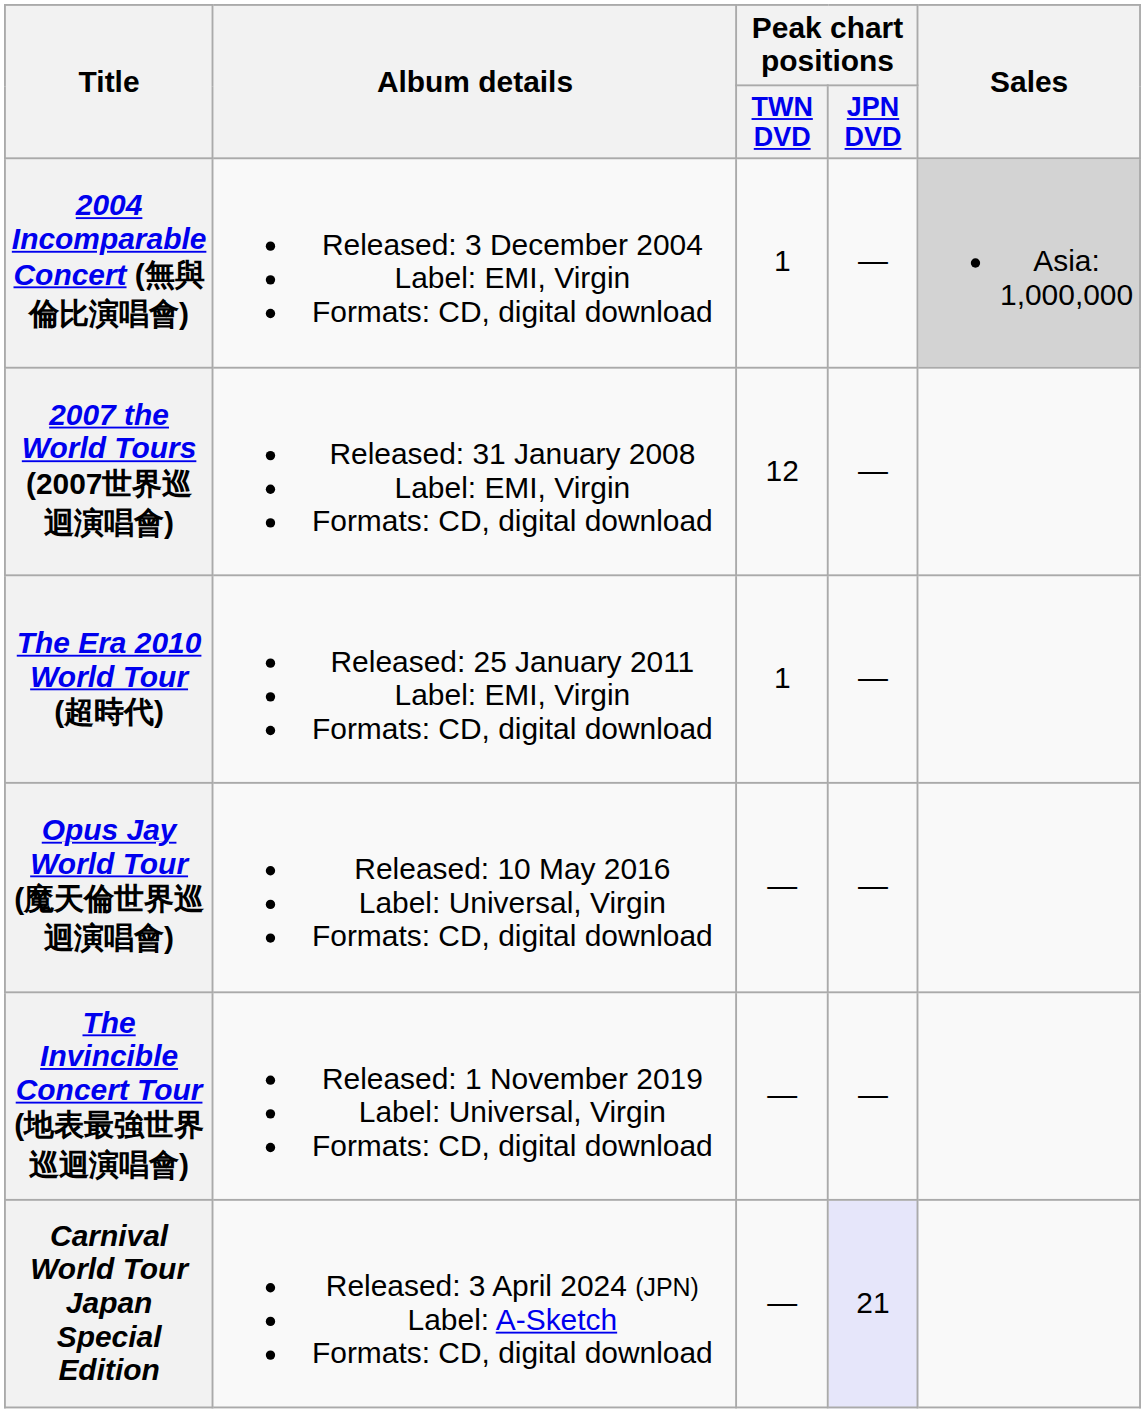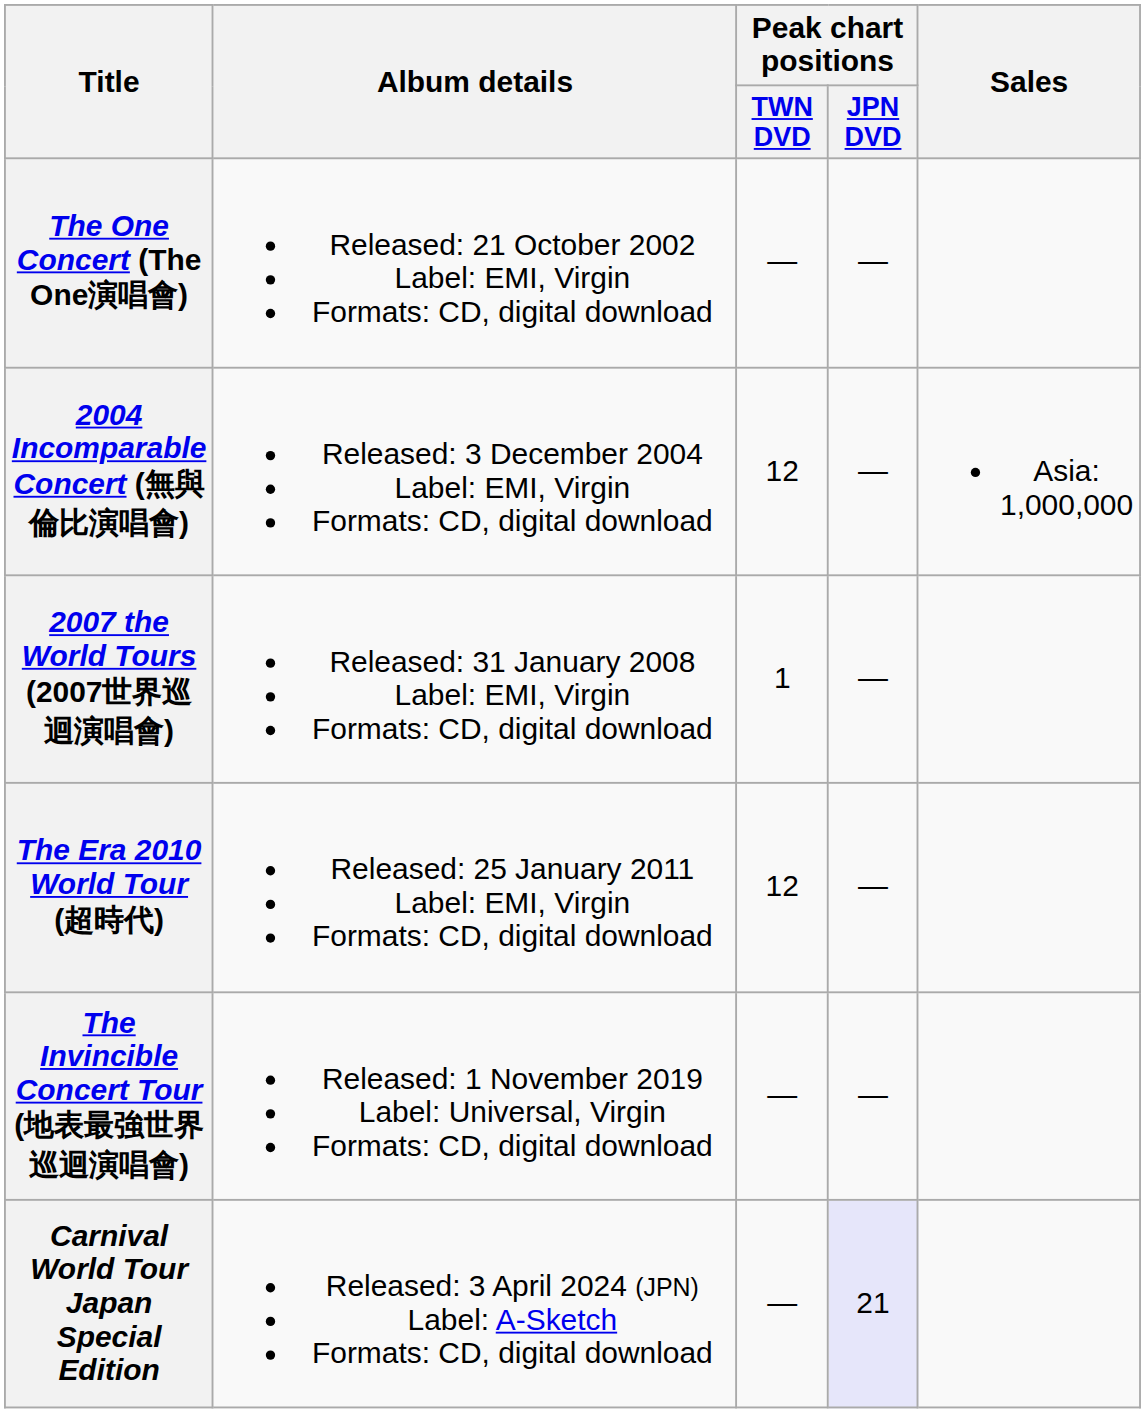 <table class="wikitable plainrowheaders" style="text-align:center">
 <tr>
 <th rowspan="2">Title</th>
 <th rowspan="2" style="width:18.5em;">Album details</th>
 <th colspan="2">Peak chart positions</th>
 <th rowspan="2">Sales</th>
 </tr>
 <tr>
 <th scope="col" style="width:3em;font-size:90%;"><a href='#'>TWN DVD</a><br></th>
 <th scope="col" style="width:3em;font-size:90%;"><a href='#'>JPN DVD</a><br></th>
 </tr>
 <tr>
+<th scope="row"><em><a href='#'>The One Concert</a></em> (The One演唱會)</th>
+<td><br><ul><li>Released: 21 October 2002</li><li>Label: EMI, Virgin</li><li>Formats: CD, digital download</li></ul></td>
+<td>—</td>
+<td>—</td>
+<td></td>
+</tr>
+<tr>
 <th scope="row"><em><a href='#'>2004 Incomparable Concert</a></em> (無與倫比演唱會)</th>
 <td><br><ul><li>Released: 3 December 2004</li><li>Label: EMI, Virgin</li><li>Formats: CD, digital download</li></ul></td>
-<td>1</td>
+<td>12</td>
 <td>—</td>
-<td style="background: lightgrey;"><br><ul><li>Asia: 1,000,000</li></ul></td>
+<td><br><ul><li>Asia: 1,000,000</li></ul></td>
 </tr>
 <tr>
 <th scope="row"><em><a href='#'>2007 the World Tours</a></em> (2007世界巡迴演唱會)</th>
 <td><br><ul><li>Released: 31 January 2008</li><li>Label: EMI, Virgin</li><li>Formats: CD, digital download</li></ul></td>
-<td>12</td>
+<td>1</td>
 <td>—</td>
 <td></td>
 </tr>
 <tr>
 <th scope="row"><em><a href='#'>The Era 2010 World Tour</a></em> (超時代)</th>
 <td><br><ul><li>Released: 25 January 2011</li><li>Label: EMI, Virgin</li><li>Formats: CD, digital download</li></ul></td>
-<td>1</td>
-<td>—</td>
-<td></td>
-</tr>
-<tr>
-<th scope="row"><em><a href='#'>Opus Jay World Tour</a></em> (魔天倫世界巡迴演唱會)</th>
-<td><br><ul><li>Released: 10 May 2016</li><li>Label: Universal, Virgin</li><li>Formats: CD, digital download</li></ul></td>
-<td>—</td>
+<td>12</td>
 <td>—</td>
 <td></td>
 </tr>
 <tr>
 <th scope="row"><em><a href='#'>The Invincible Concert Tour</a></em><br>(地表最強世界巡迴演唱會)</th>
 <td><br><ul><li>Released: 1 November 2019</li><li>Label: Universal, Virgin</li><li>Formats: CD, digital download</li></ul></td>
 <td>—</td>
 <td>—</td>
 <td></td>
 </tr>
 <tr>
 <th scope="row"><em>Carnival World Tour Japan Special Edition</em></th>
 <td><br><ul><li>Released: 3 April 2024 <small>(JPN)</small></li><li>Label: <a href='#'>A-Sketch</a></li><li>Formats: CD, digital download</li></ul></td>
 <td>—</td>
 <td style="background: lavender;">21</td>
 <td></td>
 </tr>
 </table>
